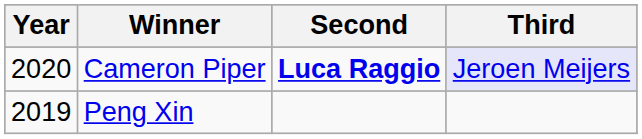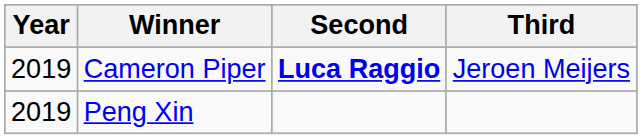 <table class="wikitable sortable">
 <tr>
 <th>Year</th>
 <th>Winner</th>
 <th>Second</th>
 <th>Third</th>
 </tr>
 <tr>
-<td>2020</td>
+<td>2019</td>
 <td> <a href='#'>Cameron Piper</a></td>
 <td><strong> <a href='#'>Luca Raggio</a></strong></td>
-<td style="background: lavender;"> <a href='#'>Jeroen Meijers</a></td>
+<td> <a href='#'>Jeroen Meijers</a></td>
 </tr>
 <tr>
 <td>2019</td>
 <td> <a href='#'>Peng Xin</a></td>
 <td></td>
 <td></td>
 </tr>
 </table>
